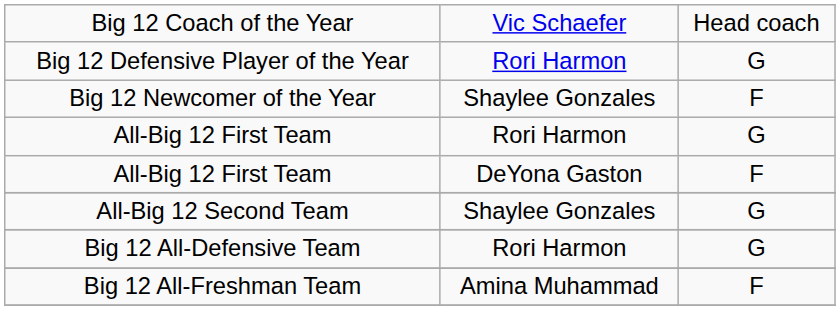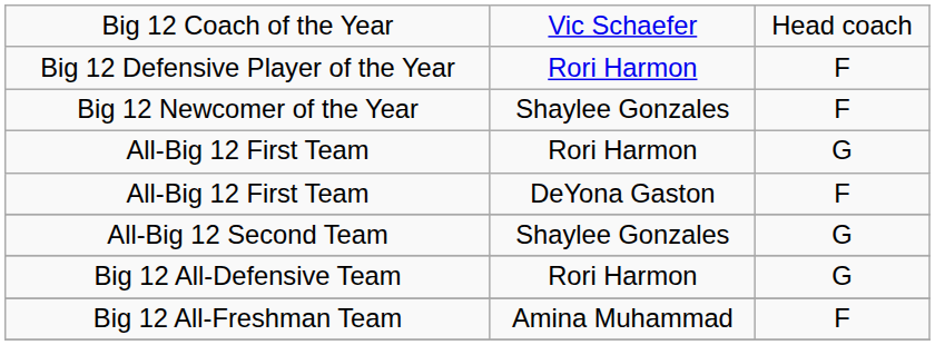 <table class="wikitable" style="width: 90%;text-align: center;">
 <tr align="center">
 <td rowspan="1">Big 12 Coach of the Year</td>
 <td><a href='#'>Vic Schaefer</a></td>
 <td>Head coach</td>
 </tr>
 <tr align="center">
 <td rowspan="1">Big 12 Defensive Player of the Year</td>
 <td><a href='#'>Rori Harmon</a></td>
-<td>G</td>
+<td>F</td>
 </tr>
 <tr align="center">
 <td rowspan="1">Big 12 Newcomer of the Year</td>
 <td>Shaylee Gonzales</td>
 <td>F</td>
 </tr>
 <tr align="center">
 <td rowspan="1">All-Big 12 First Team</td>
 <td>Rori Harmon</td>
 <td>G</td>
 </tr>
 <tr align="center">
 <td rowspan="1">All-Big 12 First Team</td>
 <td>DeYona Gaston</td>
 <td>F</td>
 </tr>
 <tr>
 </tr>
 <tr align="center">
 <td rowspan="1">All-Big 12 Second Team</td>
 <td>Shaylee Gonzales</td>
 <td>G</td>
 </tr>
 <tr>
 </tr>
 <tr align="center">
 <td rowspan="1">Big 12 All-Defensive Team</td>
 <td>Rori Harmon</td>
 <td>G</td>
 </tr>
 <tr>
 </tr>
 <tr align="center">
 <td rowspan="1">Big 12 All-Freshman Team</td>
 <td>Amina Muhammad</td>
 <td>F</td>
 </tr>
 <tr>
 </tr>
 </table>
